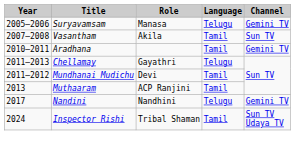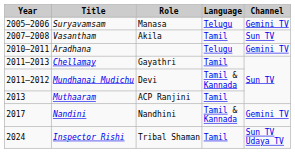 <table class="wikitable">
 <tr>
 <th style="background:#ccc;">Year</th>
 <th style="background:#ccc;">Title</th>
 <th style="background:#ccc;">Role</th>
 <th style="background:#ccc;">Language</th>
 <th style="background:#ccc;">Channel</th>
 </tr>
 <tr>
 <td>2005–2006</td>
 <td><em>Suryavamsam</em></td>
 <td>Manasa</td>
 <td><a href='#'>Telugu</a></td>
 <td><a href='#'>Gemini TV</a></td>
 </tr>
 <tr>
 <td>2007–2008</td>
 <td><em>Vasantham</em></td>
 <td>Akila</td>
 <td><a href='#'>Tamil</a></td>
 <td><a href='#'>Sun TV</a></td>
 </tr>
 <tr>
 <td>2010–2011</td>
 <td><em>Aradhana</em></td>
 <td></td>
-<td><a href='#'>Tamil</a></td>
+<td><a href='#'>Telugu</a></td>
 <td><a href='#'>Gemini TV</a></td>
 </tr>
 <tr>
 <td>2011–2013</td>
 <td><em><a href='#'>Chellamay</a></em></td>
 <td>Gayathri</td>
-<td><a href='#'>Telugu</a></td>
+<td><a href='#'>Tamil</a></td>
 <td rowspan=3><a href='#'>Sun TV</a></td>
 </tr>
 <tr>
 <td>2011–2012</td>
 <td><a href='#'><em>Mundhanai Mudichu</em></a></td>
 <td>Devi</td>
-<td><a href='#'>Tamil</a></td>
+<td><a href='#'>Tamil</a> &<br><a href='#'>Kannada</a></td>
 </tr>
 <tr>
 <td>2013</td>
 <td><a href='#'><em>Muthaaram</em></a></td>
 <td>ACP Ranjini</td>
 <td><a href='#'>Tamil</a></td>
 </tr>
 <tr>
 <td>2017</td>
 <td><a href='#'><em>Nandini</em></a></td>
 <td>Nandhini</td>
-<td><a href='#'>Telugu</a></td>
+<td><a href='#'>Tamil</a> &<br><a href='#'>Kannada</a></td>
 <td><a href='#'>Gemini TV</a></td>
 </tr>
 <tr>
 <td>2024</td>
 <td><em><a href='#'>Inspector Rishi</a></em></td>
 <td>Tribal Shaman</td>
 <td><a href='#'>Tamil</a></td>
 <td><a href='#'>Sun TV</a> <br> <a href='#'>Udaya TV</a></td>
 </tr>
 </table>
